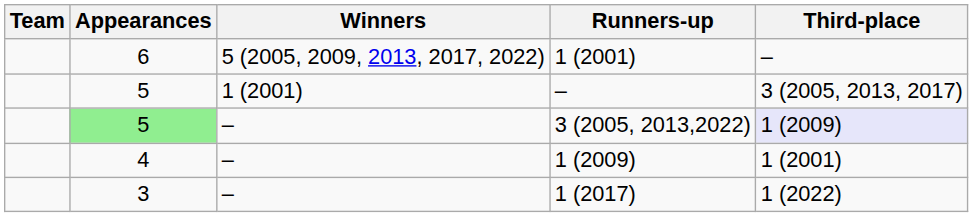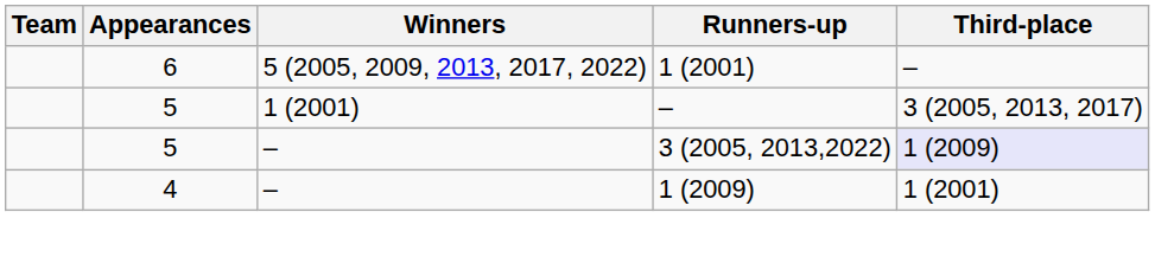 <table class="wikitable">
 <tr>
 <th>Team</th>
 <th>Appearances</th>
 <th>Winners</th>
 <th>Runners-up</th>
 <th>Third-place</th>
 </tr>
 <tr>
 <td></td>
 <td align=center>6</td>
 <td>5 (2005, 2009, <a href='#'>2013</a>, 2017, 2022)</td>
 <td>1 (2001)</td>
 <td>–</td>
 </tr>
 <tr>
 <td></td>
 <td align=center>5</td>
 <td>1 (2001)</td>
 <td>–</td>
 <td>3 (2005, 2013, 2017)</td>
 </tr>
 <tr>
 <td></td>
-<td align=center style="background: lightgreen;">5</td>
+<td align=center>5</td>
 <td>–</td>
 <td>3 (2005, 2013,2022)</td>
 <td style="background: lavender;">1 (2009)</td>
 </tr>
 <tr>
 <td></td>
 <td align=center>4</td>
 <td>–</td>
 <td>1 (2009)</td>
 <td>1 (2001)</td>
 </tr>
-<tr>
-<td></td>
-<td align=center>3</td>
-<td>–</td>
-<td>1 (2017)</td>
-<td>1 (2022)</td>
-</tr>
 </table>
